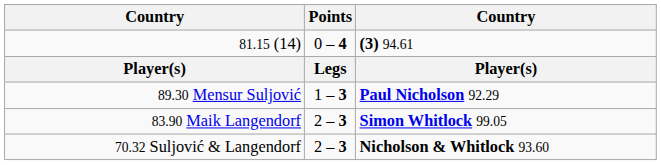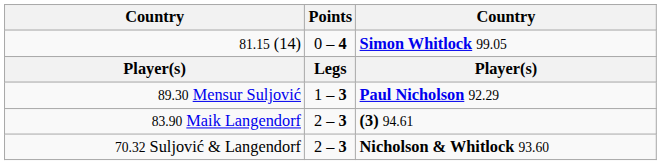 <table class=wikitable style="text-align:center">
 <tr>
 <th width=287>Country</th>
 <th width=1>Points</th>
 <th width=287>Country</th>
 </tr>
 <tr align=left>
 <td align=right><small><span>81.15</span></small>  (14)</td>
 <td align=center>0 – <strong>4</strong></td>
-<td><strong> (3)</strong> <small><span>94.61</span></small></td>
+<td><strong><a href='#'>Simon Whitlock</a></strong> <small><span>99.05</span></small></td>
 </tr>
 <tr>
 <th width=287>Player(s)</th>
 <th width=1>Legs</th>
 <th width=287>Player(s)</th>
 </tr>
 <tr align=left>
 <td align=right><small><span>89.30</span></small> <a href='#'>Mensur Suljović</a></td>
 <td align=center>1 – <strong>3</strong></td>
 <td><strong><a href='#'>Paul Nicholson</a></strong> <small><span>92.29</span></small></td>
 </tr>
 <tr align=left>
 <td align=right><small><span>83.90</span></small> <a href='#'>Maik Langendorf</a></td>
 <td align=center>2 – <strong>3</strong></td>
-<td><strong><a href='#'>Simon Whitlock</a></strong> <small><span>99.05</span></small></td>
+<td><strong> (3)</strong> <small><span>94.61</span></small></td>
 </tr>
 <tr align=left>
 <td align=right><small><span>70.32</span></small> Suljović & Langendorf</td>
 <td align=center>2 – <strong>3</strong></td>
 <td><strong>Nicholson & Whitlock</strong> <small><span>93.60</span></small></td>
 </tr>
 </table>
